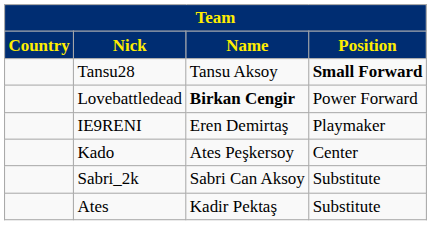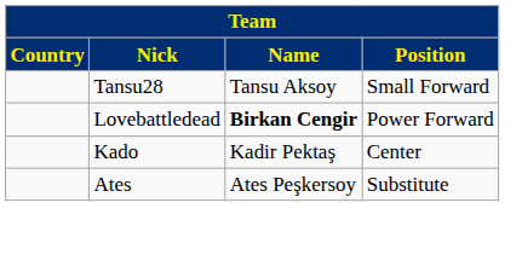 <table class="wikitable">
 <tr>
 <th style="color:#ffed00; background:#002d72;" colspan="4">Team </th>
 </tr>
 <tr>
 <th style="color:#ffed00; background:#002d72;">Country</th>
 <th style="color:#ffed00; background:#002d72;">Nick</th>
 <th style="color:#ffed00; background:#002d72;">Name</th>
 <th style="color:#ffed00; background:#002d72;">Position</th>
 </tr>
 <tr>
 <td></td>
 <td>Tansu28</td>
 <td>Tansu Aksoy</td>
-<td><strong>Small Forward</strong></td>
+<td>Small Forward</td>
 </tr>
 <tr>
 <td></td>
 <td>Lovebattledead</td>
 <td><strong>Birkan Cengir</strong></td>
 <td>Power Forward</td>
 </tr>
 <tr>
 <td></td>
-<td>IE9RENI</td>
-<td>Eren Demirtaş</td>
-<td>Playmaker</td>
-</tr>
-<tr>
-<td></td>
 <td>Kado</td>
-<td>Ates Peşkersoy</td>
+<td>Kadir Pektaş</td>
 <td>Center</td>
 </tr>
 <tr>
 <td></td>
-<td>Sabri_2k</td>
-<td>Sabri Can Aksoy</td>
-<td>Substitute</td>
-</tr>
-<tr>
-<td></td>
 <td>Ates</td>
-<td>Kadir Pektaş</td>
+<td>Ates Peşkersoy</td>
 <td>Substitute</td>
 </tr>
 </table>
